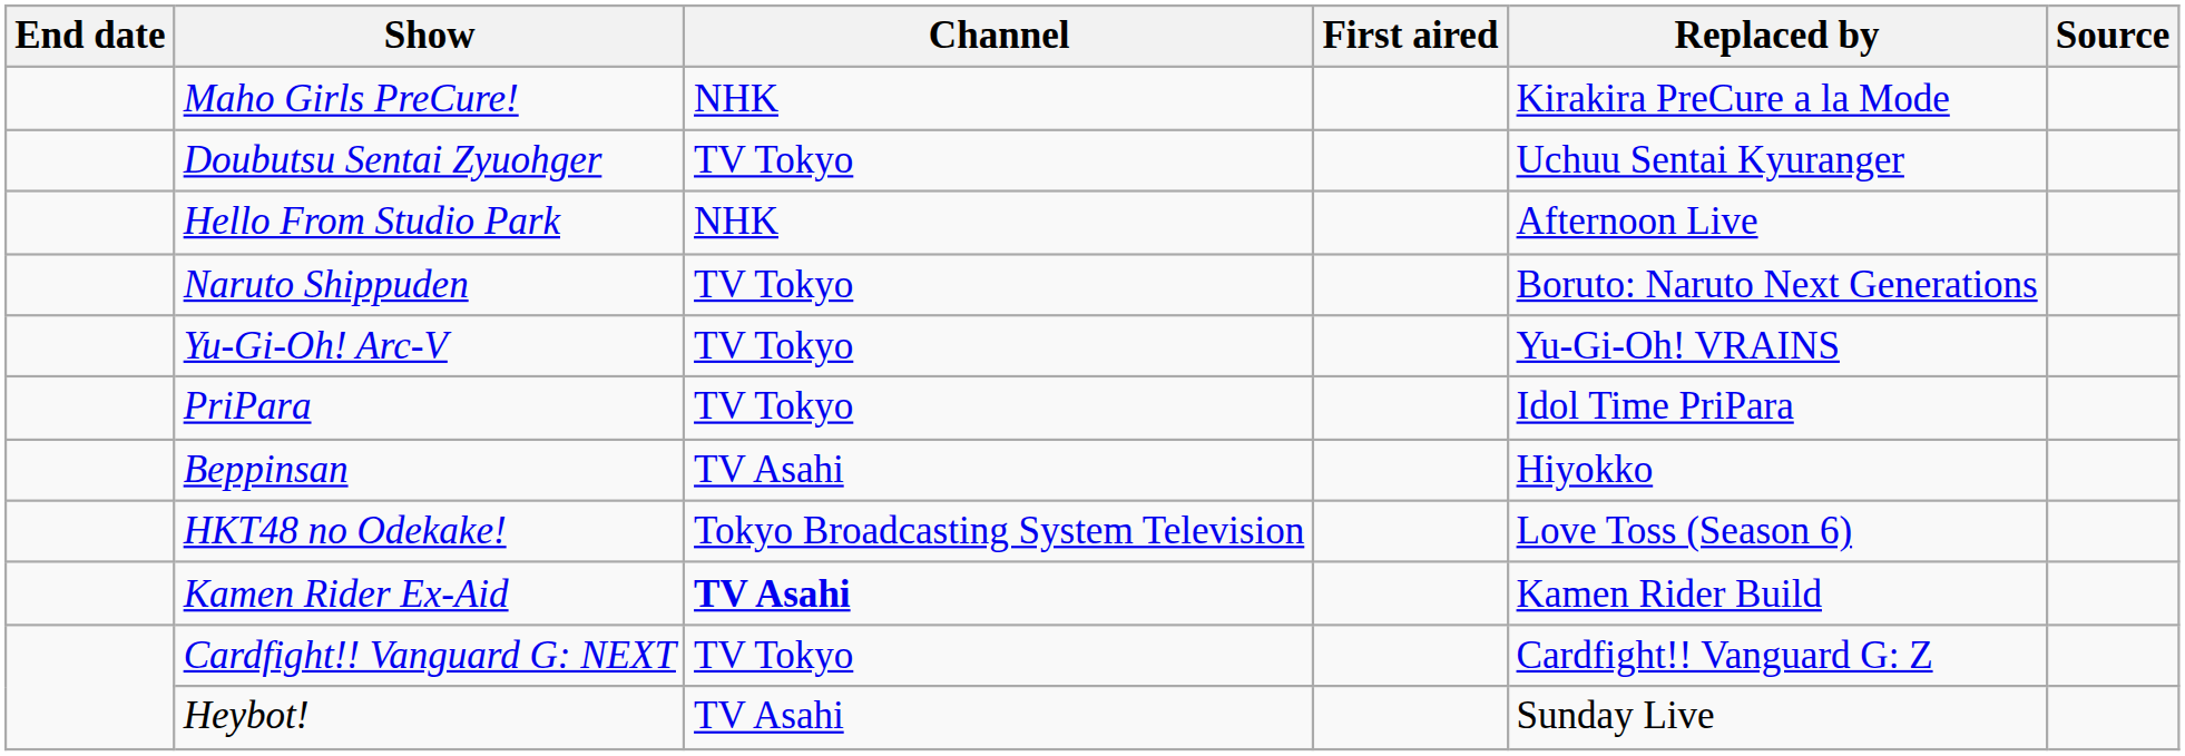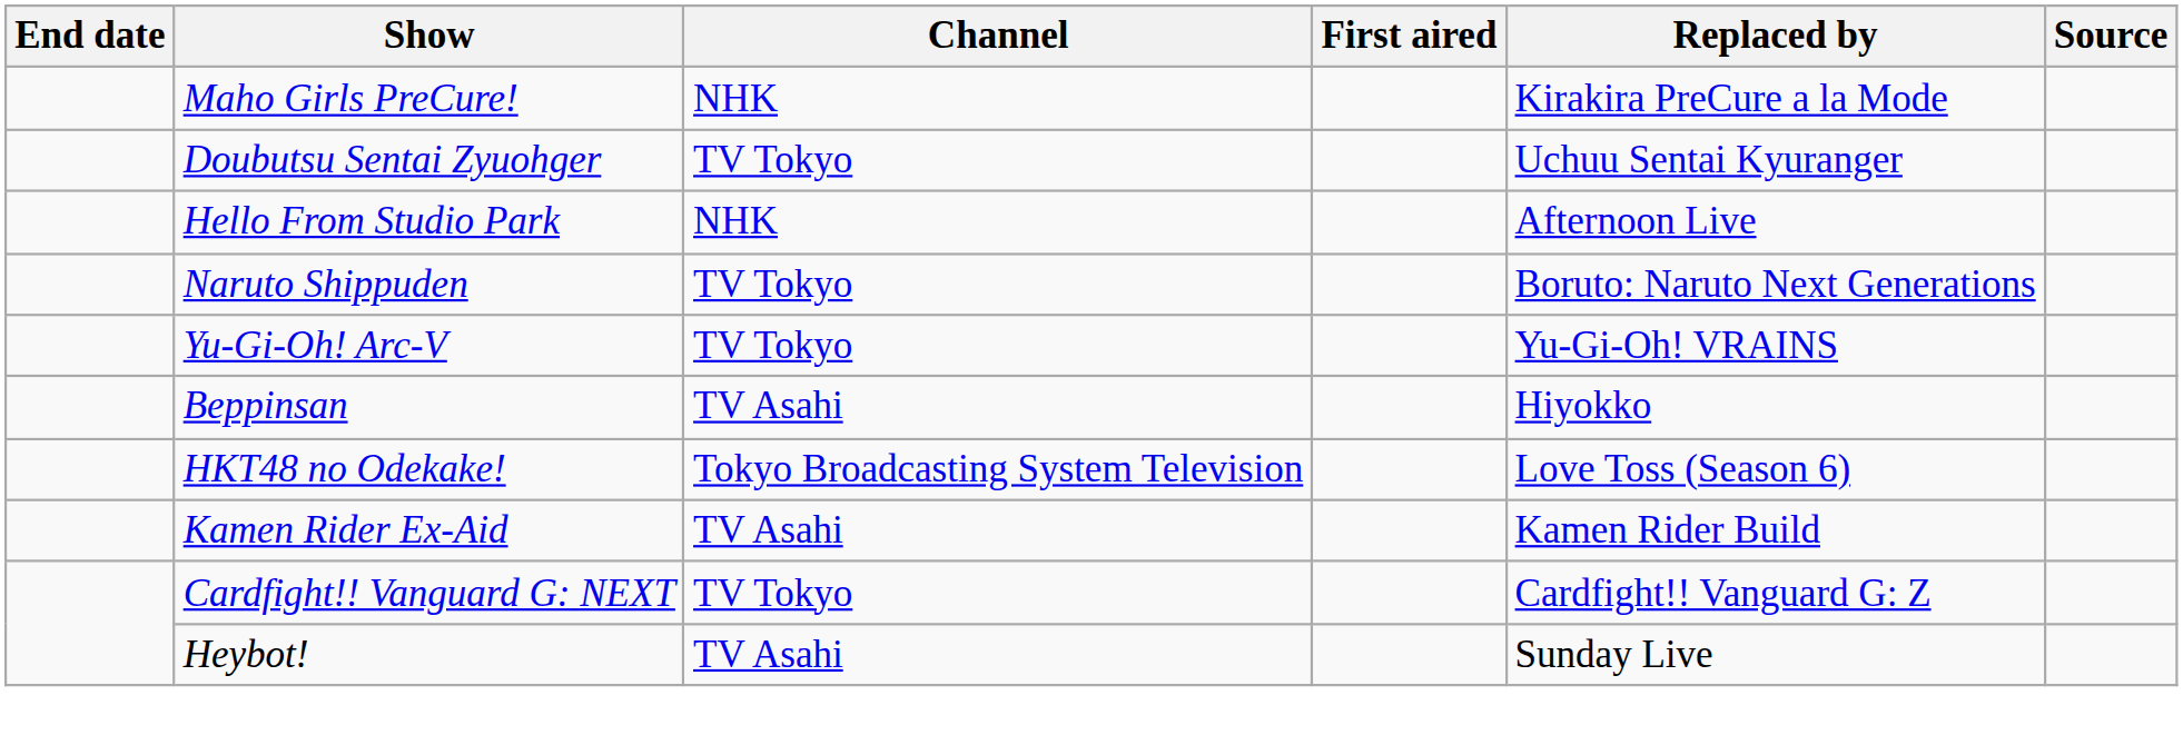 <table class="wikitable">
 <tr>
 <th scope="col">End date</th>
 <th scope="col">Show</th>
 <th scope="col">Channel</th>
 <th scope="col">First aired</th>
 <th scope="col">Replaced by</th>
 <th class="unsortable" scope="col">Source</th>
 </tr>
 <tr>
 <td></td>
 <td><em><a href='#'>Maho Girls PreCure!</a></em></td>
 <td><a href='#'>NHK</a></td>
 <td></td>
 <td><a href='#'>Kirakira PreCure a la Mode</a></td>
 <td></td>
 </tr>
 <tr>
 <td></td>
 <td><em><a href='#'>Doubutsu Sentai Zyuohger</a></em></td>
 <td><a href='#'>TV Tokyo</a></td>
 <td></td>
 <td><a href='#'>Uchuu Sentai Kyuranger</a></td>
 <td></td>
 </tr>
 <tr>
 <td></td>
 <td><em><a href='#'>Hello From Studio Park</a></em></td>
 <td><a href='#'>NHK</a></td>
 <td></td>
 <td><a href='#'>Afternoon Live</a></td>
 <td></td>
 </tr>
 <tr>
 <td></td>
 <td><em><a href='#'>Naruto Shippuden</a></em></td>
 <td><a href='#'>TV Tokyo</a></td>
 <td></td>
 <td><a href='#'>Boruto: Naruto Next Generations</a></td>
 <td></td>
 </tr>
 <tr>
 <td></td>
 <td><em><a href='#'>Yu-Gi-Oh! Arc-V</a></em></td>
 <td><a href='#'>TV Tokyo</a></td>
 <td></td>
 <td><a href='#'>Yu-Gi-Oh! VRAINS</a></td>
 <td></td>
 </tr>
 <tr>
 <td></td>
-<td><em><a href='#'>PriPara</a></em></td>
-<td><a href='#'>TV Tokyo</a></td>
-<td></td>
-<td><a href='#'>Idol Time PriPara</a></td>
-<td></td>
-</tr>
-<tr>
-<td></td>
 <td><em><a href='#'>Beppinsan</a></em></td>
 <td><a href='#'>TV Asahi</a></td>
 <td></td>
 <td><a href='#'>Hiyokko</a></td>
 <td></td>
 </tr>
 <tr>
 <td></td>
 <td><em><a href='#'>HKT48 no Odekake!</a></em></td>
 <td><a href='#'>Tokyo Broadcasting System Television</a></td>
 <td></td>
 <td><a href='#'>Love Toss (Season 6)</a></td>
 <td></td>
 </tr>
 <tr>
 <td></td>
 <td><em><a href='#'>Kamen Rider Ex-Aid</a></em></td>
-<td><strong><a href='#'>TV Asahi</a></strong></td>
+<td><a href='#'>TV Asahi</a></td>
 <td></td>
 <td><a href='#'>Kamen Rider Build</a></td>
 <td></td>
 </tr>
 <tr>
 <td rowspan=2></td>
 <td><em><a href='#'>Cardfight!! Vanguard G: NEXT</a></em></td>
 <td><a href='#'>TV Tokyo</a></td>
 <td></td>
 <td><a href='#'>Cardfight!! Vanguard G: Z</a></td>
 <td></td>
 </tr>
 <tr>
 <td><em>Heybot!</em></td>
 <td><a href='#'>TV Asahi</a></td>
 <td></td>
 <td>Sunday Live</td>
 <td></td>
 </tr>
 </table>
